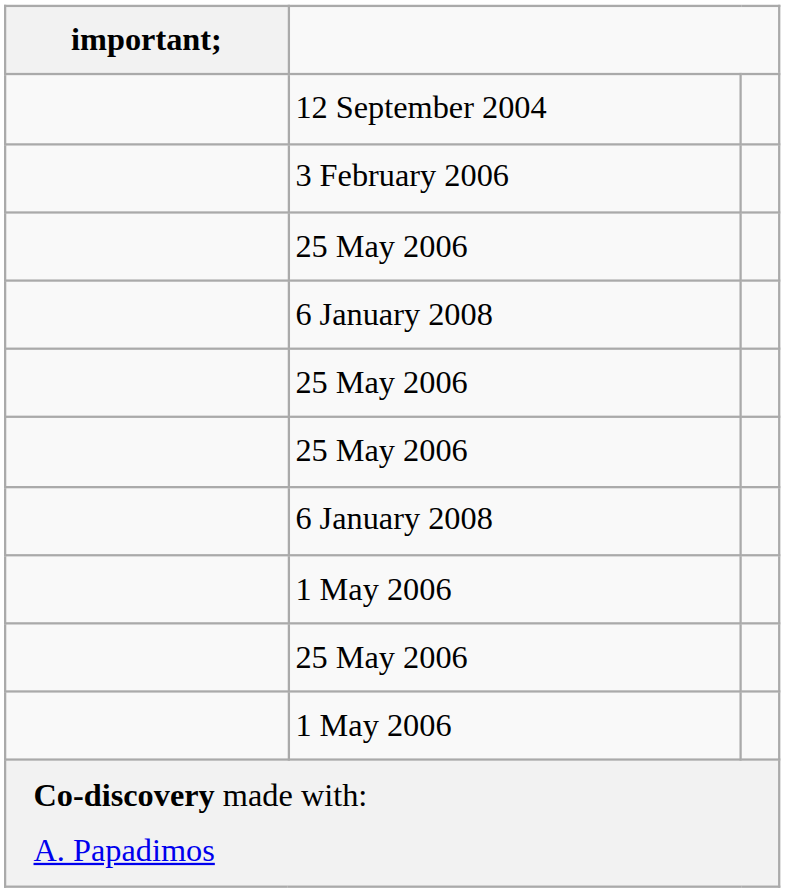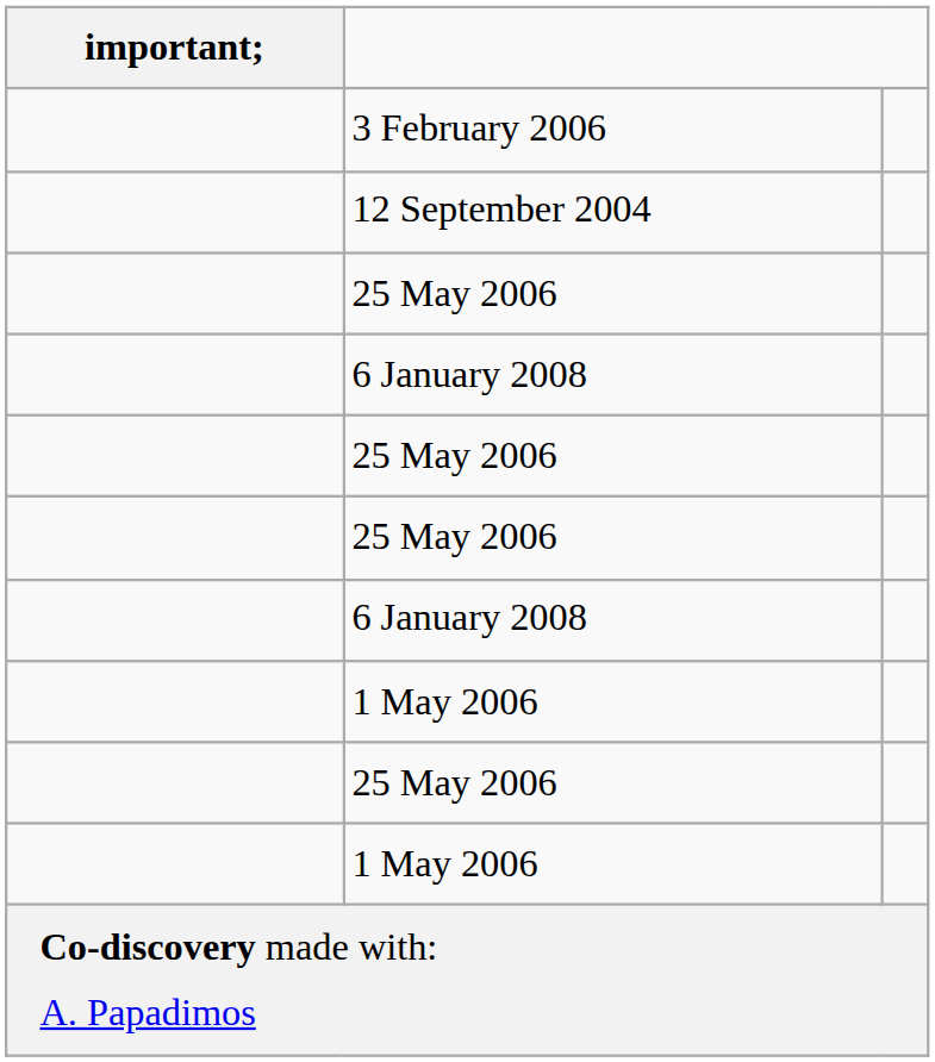 <table class="wikitable" style="font-size: 89%; float: left; width: 24em; margin-right: 1em; line-height: 1.65em">
 <tr>
 <th>important;</th>
 </tr>
 <tr>
 <td></td>
-<td>12 September 2004</td>
-<td></td>
+<td>3 February 2006</td>
+<td> </td>
 </tr>
 <tr>
 <td></td>
-<td>3 February 2006</td>
-<td> </td>
+<td>12 September 2004</td>
+<td></td>
 </tr>
 <tr>
 <td></td>
 <td>25 May 2006</td>
 <td></td>
 </tr>
 <tr>
 <td></td>
 <td>6 January 2008</td>
 <td></td>
 </tr>
 <tr>
 <td></td>
 <td>25 May 2006</td>
 <td></td>
 </tr>
 <tr>
 <td></td>
 <td>25 May 2006</td>
 <td></td>
 </tr>
 <tr>
 <td></td>
 <td>6 January 2008</td>
 <td></td>
 </tr>
 <tr>
 <td></td>
 <td>1 May 2006</td>
 <td></td>
 </tr>
 <tr>
 <td></td>
 <td>25 May 2006</td>
 <td></td>
 </tr>
 <tr>
 <td></td>
 <td>1 May 2006</td>
 <td></td>
 </tr>
 <tr>
 <th colspan=3 style="font-weight: normal; text-align: left; padding: 4px 12px;"><strong>Co-discovery</strong> made with:<br> <a href='#'>A. Papadimos</a></th>
 </tr>
 </table>
